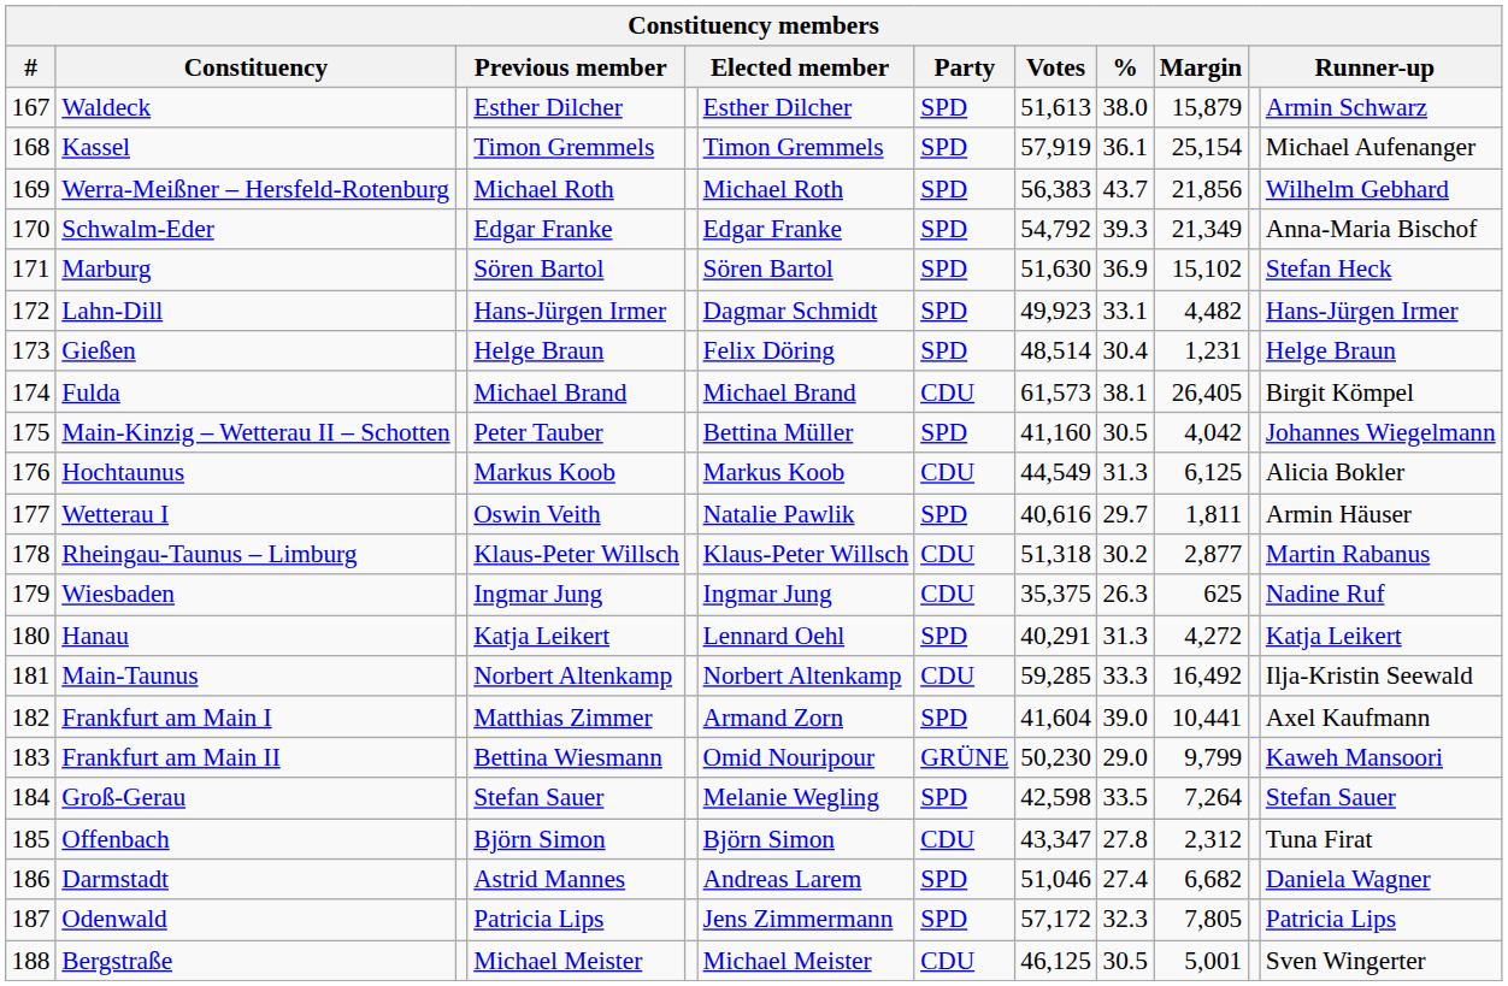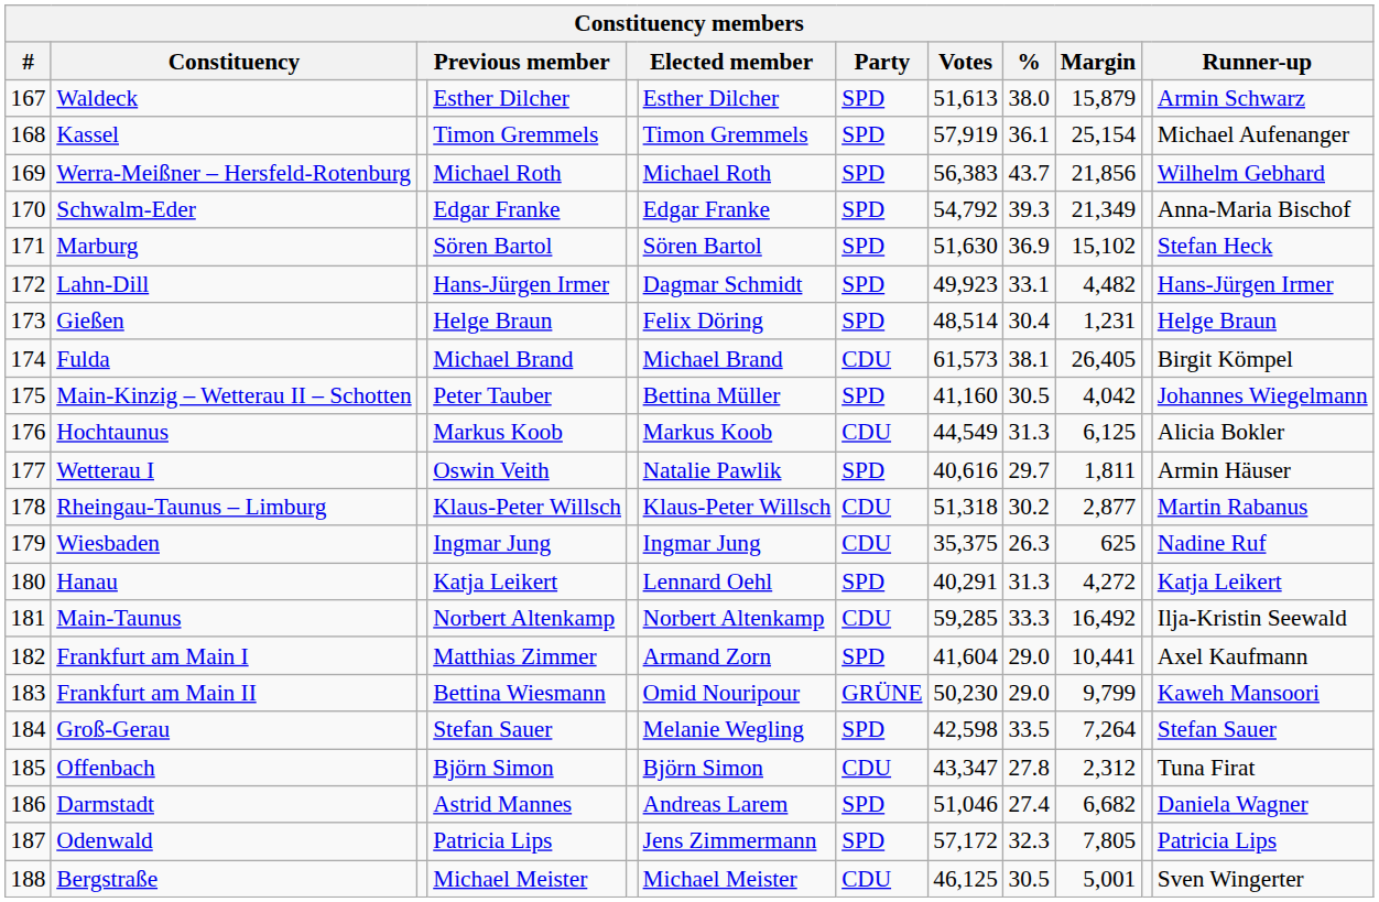 <table class="wikitable sortable" style="text-align:right">
 <tr>
 <th colspan="12">Constituency members</th>
 </tr>
 <tr>
 <th>#</th>
 <th>Constituency</th>
 <th colspan="2">Previous member</th>
 <th colspan="2">Elected member</th>
 <th>Party</th>
 <th>Votes</th>
 <th>%</th>
 <th>Margin</th>
 <th colspan="2">Runner-up</th>
 </tr>
 <tr>
 <td>167</td>
 <td align=left><a href='#'>Waldeck</a></td>
 <td bgcolor=></td>
 <td align=left><a href='#'>Esther Dilcher</a></td>
 <td bgcolor=></td>
 <td align=left><a href='#'>Esther Dilcher</a></td>
 <td align=left><a href='#'>SPD</a></td>
 <td>51,613</td>
 <td>38.0</td>
 <td>15,879</td>
 <td bgcolor=></td>
 <td align=left><a href='#'>Armin Schwarz</a></td>
 </tr>
 <tr>
 <td>168</td>
 <td align=left><a href='#'>Kassel</a></td>
 <td bgcolor=></td>
 <td align=left><a href='#'>Timon Gremmels</a></td>
 <td bgcolor=></td>
 <td align=left><a href='#'>Timon Gremmels</a></td>
 <td align=left><a href='#'>SPD</a></td>
 <td>57,919</td>
 <td>36.1</td>
 <td>25,154</td>
 <td bgcolor=></td>
 <td align=left>Michael Aufenanger</td>
 </tr>
 <tr>
 <td>169</td>
 <td align=left><a href='#'>Werra-Meißner – Hersfeld-Rotenburg</a></td>
 <td bgcolor=></td>
 <td align=left><a href='#'>Michael Roth</a></td>
 <td bgcolor=></td>
 <td align=left><a href='#'>Michael Roth</a></td>
 <td align=left><a href='#'>SPD</a></td>
 <td>56,383</td>
 <td>43.7</td>
 <td>21,856</td>
 <td bgcolor=></td>
 <td align=left><a href='#'>Wilhelm Gebhard</a></td>
 </tr>
 <tr>
 <td>170</td>
 <td align=left><a href='#'>Schwalm-Eder</a></td>
 <td bgcolor=></td>
 <td align=left><a href='#'>Edgar Franke</a></td>
 <td bgcolor=></td>
 <td align=left><a href='#'>Edgar Franke</a></td>
 <td align=left><a href='#'>SPD</a></td>
 <td>54,792</td>
 <td>39.3</td>
 <td>21,349</td>
 <td bgcolor=></td>
 <td align=left>Anna-Maria Bischof</td>
 </tr>
 <tr>
 <td>171</td>
 <td align=left><a href='#'>Marburg</a></td>
 <td bgcolor=></td>
 <td align=left><a href='#'>Sören Bartol</a></td>
 <td bgcolor=></td>
 <td align=left><a href='#'>Sören Bartol</a></td>
 <td align=left><a href='#'>SPD</a></td>
 <td>51,630</td>
 <td>36.9</td>
 <td>15,102</td>
 <td bgcolor=></td>
 <td align=left><a href='#'>Stefan Heck</a></td>
 </tr>
 <tr>
 <td>172</td>
 <td align=left><a href='#'>Lahn-Dill</a></td>
 <td bgcolor=></td>
 <td align=left><a href='#'>Hans-Jürgen Irmer</a></td>
 <td bgcolor=></td>
 <td align=left><a href='#'>Dagmar Schmidt</a></td>
 <td align=left><a href='#'>SPD</a></td>
 <td>49,923</td>
 <td>33.1</td>
 <td>4,482</td>
 <td bgcolor=></td>
 <td align=left><a href='#'>Hans-Jürgen Irmer</a></td>
 </tr>
 <tr>
 <td>173</td>
 <td align=left><a href='#'>Gießen</a></td>
 <td bgcolor=></td>
 <td align=left><a href='#'>Helge Braun</a></td>
 <td bgcolor=></td>
 <td align=left><a href='#'>Felix Döring</a></td>
 <td align=left><a href='#'>SPD</a></td>
 <td>48,514</td>
 <td>30.4</td>
 <td>1,231</td>
 <td bgcolor=></td>
 <td align=left><a href='#'>Helge Braun</a></td>
 </tr>
 <tr>
 <td>174</td>
 <td align=left><a href='#'>Fulda</a></td>
 <td bgcolor=></td>
 <td align=left><a href='#'>Michael Brand</a></td>
 <td bgcolor=></td>
 <td align=left><a href='#'>Michael Brand</a></td>
 <td align=left><a href='#'>CDU</a></td>
 <td>61,573</td>
 <td>38.1</td>
 <td>26,405</td>
 <td bgcolor=></td>
 <td align=left>Birgit Kömpel</td>
 </tr>
 <tr>
 <td>175</td>
 <td align=left><a href='#'>Main-Kinzig – Wetterau II – Schotten</a></td>
 <td bgcolor=></td>
 <td align=left><a href='#'>Peter Tauber</a></td>
 <td bgcolor=></td>
 <td align=left><a href='#'>Bettina Müller</a></td>
 <td align=left><a href='#'>SPD</a></td>
 <td>41,160</td>
 <td>30.5</td>
 <td>4,042</td>
 <td bgcolor=></td>
 <td align=left><a href='#'>Johannes Wiegelmann</a></td>
 </tr>
 <tr>
 <td>176</td>
 <td align=left><a href='#'>Hochtaunus</a></td>
 <td bgcolor=></td>
 <td align=left><a href='#'>Markus Koob</a></td>
 <td bgcolor=></td>
 <td align=left><a href='#'>Markus Koob</a></td>
 <td align=left><a href='#'>CDU</a></td>
 <td>44,549</td>
 <td>31.3</td>
 <td>6,125</td>
 <td bgcolor=></td>
 <td align=left>Alicia Bokler</td>
 </tr>
 <tr>
 <td>177</td>
 <td align=left><a href='#'>Wetterau I</a></td>
 <td bgcolor=></td>
 <td align=left><a href='#'>Oswin Veith</a></td>
 <td bgcolor=></td>
 <td align=left><a href='#'>Natalie Pawlik</a></td>
 <td align=left><a href='#'>SPD</a></td>
 <td>40,616</td>
 <td>29.7</td>
 <td>1,811</td>
 <td bgcolor=></td>
 <td align=left>Armin Häuser</td>
 </tr>
 <tr>
 <td>178</td>
 <td align=left><a href='#'>Rheingau-Taunus – Limburg</a></td>
 <td bgcolor=></td>
 <td align=left><a href='#'>Klaus-Peter Willsch</a></td>
 <td bgcolor=></td>
 <td align=left><a href='#'>Klaus-Peter Willsch</a></td>
 <td align=left><a href='#'>CDU</a></td>
 <td>51,318</td>
 <td>30.2</td>
 <td>2,877</td>
 <td bgcolor=></td>
 <td align=left><a href='#'>Martin Rabanus</a></td>
 </tr>
 <tr>
 <td>179</td>
 <td align=left><a href='#'>Wiesbaden</a></td>
 <td bgcolor=></td>
 <td align=left><a href='#'>Ingmar Jung</a></td>
 <td bgcolor=></td>
 <td align=left><a href='#'>Ingmar Jung</a></td>
 <td align=left><a href='#'>CDU</a></td>
 <td>35,375</td>
 <td>26.3</td>
 <td>625</td>
 <td bgcolor=></td>
 <td align=left><a href='#'>Nadine Ruf</a></td>
 </tr>
 <tr>
 <td>180</td>
 <td align=left><a href='#'>Hanau</a></td>
 <td bgcolor=></td>
 <td align=left><a href='#'>Katja Leikert</a></td>
 <td bgcolor=></td>
 <td align=left><a href='#'>Lennard Oehl</a></td>
 <td align=left><a href='#'>SPD</a></td>
 <td>40,291</td>
 <td>31.3</td>
 <td>4,272</td>
 <td bgcolor=></td>
 <td align=left><a href='#'>Katja Leikert</a></td>
 </tr>
 <tr>
 <td>181</td>
 <td align=left><a href='#'>Main-Taunus</a></td>
 <td bgcolor=></td>
 <td align=left><a href='#'>Norbert Altenkamp</a></td>
 <td bgcolor=></td>
 <td align=left><a href='#'>Norbert Altenkamp</a></td>
 <td align=left><a href='#'>CDU</a></td>
 <td>59,285</td>
 <td>33.3</td>
 <td>16,492</td>
 <td bgcolor=></td>
 <td align=left>Ilja-Kristin Seewald</td>
 </tr>
 <tr>
 <td>182</td>
 <td align=left><a href='#'>Frankfurt am Main I</a></td>
 <td bgcolor=></td>
 <td align=left><a href='#'>Matthias Zimmer</a></td>
 <td bgcolor=></td>
 <td align=left><a href='#'>Armand Zorn</a></td>
 <td align=left><a href='#'>SPD</a></td>
 <td>41,604</td>
-<td>39.0</td>
+<td>29.0</td>
 <td>10,441</td>
 <td bgcolor=></td>
 <td align=left>Axel Kaufmann</td>
 </tr>
 <tr>
 <td>183</td>
 <td align=left><a href='#'>Frankfurt am Main II</a></td>
 <td bgcolor=></td>
 <td align=left><a href='#'>Bettina Wiesmann</a></td>
 <td bgcolor=></td>
 <td align=left><a href='#'>Omid Nouripour</a></td>
 <td align=left><a href='#'>GRÜNE</a></td>
 <td>50,230</td>
 <td>29.0</td>
 <td>9,799</td>
 <td bgcolor=></td>
 <td align=left><a href='#'>Kaweh Mansoori</a></td>
 </tr>
 <tr>
 <td>184</td>
 <td align=left><a href='#'>Groß-Gerau</a></td>
 <td bgcolor=></td>
 <td align=left><a href='#'>Stefan Sauer</a></td>
 <td bgcolor=></td>
 <td align=left><a href='#'>Melanie Wegling</a></td>
 <td align=left><a href='#'>SPD</a></td>
 <td>42,598</td>
 <td>33.5</td>
 <td>7,264</td>
 <td bgcolor=></td>
 <td align=left><a href='#'>Stefan Sauer</a></td>
 </tr>
 <tr>
 <td>185</td>
 <td align=left><a href='#'>Offenbach</a></td>
 <td bgcolor=></td>
 <td align=left><a href='#'>Björn Simon</a></td>
 <td bgcolor=></td>
 <td align=left><a href='#'>Björn Simon</a></td>
 <td align=left><a href='#'>CDU</a></td>
 <td>43,347</td>
 <td>27.8</td>
 <td>2,312</td>
 <td bgcolor=></td>
 <td align=left>Tuna Firat</td>
 </tr>
 <tr>
 <td>186</td>
 <td align=left><a href='#'>Darmstadt</a></td>
 <td bgcolor=></td>
 <td align=left><a href='#'>Astrid Mannes</a></td>
 <td bgcolor=></td>
 <td align=left><a href='#'>Andreas Larem</a></td>
 <td align=left><a href='#'>SPD</a></td>
 <td>51,046</td>
 <td>27.4</td>
 <td>6,682</td>
 <td bgcolor=></td>
 <td align=left><a href='#'>Daniela Wagner</a></td>
 </tr>
 <tr>
 <td>187</td>
 <td align=left><a href='#'>Odenwald</a></td>
 <td bgcolor=></td>
 <td align=left><a href='#'>Patricia Lips</a></td>
 <td bgcolor=></td>
 <td align=left><a href='#'>Jens Zimmermann</a></td>
 <td align=left><a href='#'>SPD</a></td>
 <td>57,172</td>
 <td>32.3</td>
 <td>7,805</td>
 <td bgcolor=></td>
 <td align=left><a href='#'>Patricia Lips</a></td>
 </tr>
 <tr>
 <td>188</td>
 <td align=left><a href='#'>Bergstraße</a></td>
 <td bgcolor=></td>
 <td align=left><a href='#'>Michael Meister</a></td>
 <td bgcolor=></td>
 <td align=left><a href='#'>Michael Meister</a></td>
 <td align=left><a href='#'>CDU</a></td>
 <td>46,125</td>
 <td>30.5</td>
 <td>5,001</td>
 <td bgcolor=></td>
 <td align=left>Sven Wingerter</td>
 </tr>
 </table>
